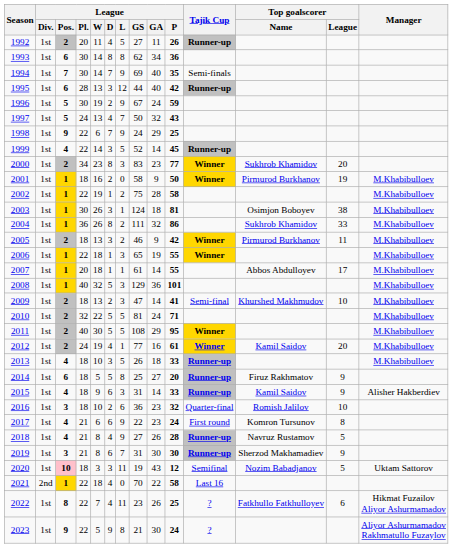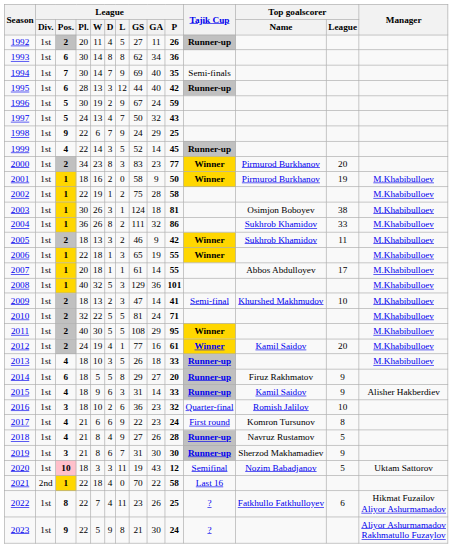 <table class="wikitable mw-collapsible mw-collapsed" align=center cellspacing="0" cellpadding="3" style="border:1px solid #AAAAAA;font-size:90%">
 <tr style="background:#efefef;">
 <th rowspan="2">Season</th>
 <th colspan="9">League</th>
 <th rowspan="2"><a href='#'>Tajik Cup</a></th>
 <th colspan="2">Top goalscorer</th>
 <th rowspan="2">Manager</th>
 </tr>
 <tr>
 <th>Div.</th>
 <th>Pos.</th>
 <th>Pl.</th>
 <th>W</th>
 <th>D</th>
 <th>L</th>
 <th>GS</th>
 <th>GA</th>
 <th>P</th>
 <th>Name</th>
 <th>League</th>
 </tr>
 <tr>
 <td align=center><a href='#'>1992</a></td>
 <td align=center>1st</td>
 <td style="text-align:center; background:silver;"><strong>2</strong></td>
 <td align=center>20</td>
 <td align=center>11</td>
 <td align=center>4</td>
 <td align=center>5</td>
 <td align=center>27</td>
 <td align=center>11</td>
 <td align=center><strong>26</strong></td>
 <td style="text-align:center; background:silver;"><strong>Runner-up</strong></td>
 <td align=center></td>
 <td align=center></td>
 <td align=center></td>
 </tr>
 <tr>
 <td align=center><a href='#'>1993</a></td>
 <td align=center>1st</td>
 <td align=center><strong>6</strong></td>
 <td align=center>30</td>
 <td align=center>14</td>
 <td align=center>8</td>
 <td align=center>8</td>
 <td align=center>62</td>
 <td align=center>34</td>
 <td align=center><strong>36</strong></td>
 <td align=center></td>
 <td align=center></td>
 <td align=center></td>
 <td align=center></td>
 </tr>
 <tr>
 <td align=center><a href='#'>1994</a></td>
 <td align=center>1st</td>
 <td align=center><strong>7</strong></td>
 <td align=center>30</td>
 <td align=center>14</td>
 <td align=center>7</td>
 <td align=center>9</td>
 <td align=center>69</td>
 <td align=center>40</td>
 <td align=center><strong>35</strong></td>
 <td align=center>Semi-finals</td>
 <td align=center></td>
 <td align=center></td>
 <td align=center></td>
 </tr>
 <tr>
 <td align=center><a href='#'>1995</a></td>
 <td align=center>1st</td>
 <td align=center><strong>6</strong></td>
 <td align=center>28</td>
 <td align=center>13</td>
 <td align=center>3</td>
 <td align=center>12</td>
 <td align=center>44</td>
 <td align=center>40</td>
 <td align=center><strong>42</strong></td>
 <td style="text-align:center; background:silver;"><strong>Runner-up</strong></td>
 <td align=center></td>
 <td align=center></td>
 <td align=center></td>
 </tr>
 <tr>
 <td align=center><a href='#'>1996</a></td>
 <td align=center>1st</td>
 <td align=center><strong>5</strong></td>
 <td align=center>30</td>
 <td align=center>19</td>
 <td align=center>2</td>
 <td align=center>9</td>
 <td align=center>67</td>
 <td align=center>24</td>
 <td align=center><strong>59</strong></td>
 <td align=center></td>
 <td align=center></td>
 <td align=center></td>
 <td align=center></td>
 </tr>
 <tr>
 <td align=center><a href='#'>1997</a></td>
 <td align=center>1st</td>
 <td align=center><strong>5</strong></td>
 <td align=center>24</td>
 <td align=center>13</td>
 <td align=center>4</td>
 <td align=center>7</td>
 <td align=center>50</td>
 <td align=center>32</td>
 <td align=center><strong>43</strong></td>
 <td align=center></td>
 <td align=center></td>
 <td align=center></td>
 <td align=center></td>
 </tr>
 <tr>
 <td align=center><a href='#'>1998</a></td>
 <td align=center>1st</td>
 <td align=center><strong>9</strong></td>
 <td align=center>22</td>
 <td align=center>6</td>
 <td align=center>7</td>
 <td align=center>9</td>
 <td align=center>24</td>
 <td align=center>29</td>
 <td align=center><strong>25</strong></td>
 <td align=center></td>
 <td align=center></td>
 <td align=center></td>
 <td align=center></td>
 </tr>
 <tr>
 <td align=center><a href='#'>1999</a></td>
 <td align=center>1st</td>
 <td align=center><strong>4</strong></td>
 <td align=center>22</td>
 <td align=center>14</td>
 <td align=center>3</td>
 <td align=center>5</td>
 <td align=center>52</td>
 <td align=center>14</td>
 <td align=center><strong>45</strong></td>
 <td style="text-align:center; background:silver;"><strong>Runner-up</strong></td>
 <td align=center></td>
 <td align=center></td>
 <td align=center></td>
 </tr>
 <tr>
 <td align=center><a href='#'>2000</a></td>
 <td align=center>1st</td>
 <td style="text-align:center; background:silver;"><strong>2</strong></td>
 <td align=center>34</td>
 <td align=center>23</td>
 <td align=center>8</td>
 <td align=center>3</td>
 <td align=center>83</td>
 <td align=center>23</td>
 <td align=center><strong>77</strong></td>
 <td style="text-align:center; background:gold;"><strong>Winner</strong></td>
-<td align=center> <a href='#'>Sukhrob Khamidov</a></td>
+<td align=center> <a href='#'>Pirmurod Burkhanov</a></td>
 <td align=center>20</td>
 <td align=center></td>
 </tr>
 <tr>
 <td align=center><a href='#'>2001</a></td>
 <td align=center>1st</td>
 <td style="text-align:center; background:gold;"><strong>1</strong></td>
 <td align=center>18</td>
 <td align=center>16</td>
 <td align=center>2</td>
 <td align=center>0</td>
 <td align=center>58</td>
 <td align=center>9</td>
 <td align=center><strong>50</strong></td>
 <td style="text-align:center; background:gold;"><strong>Winner</strong></td>
 <td align=center> <a href='#'>Pirmurod Burkhanov</a></td>
 <td align=center>19</td>
 <td align=center> <a href='#'>M.Khabibulloev</a></td>
 </tr>
 <tr>
 <td align=center><a href='#'>2002</a></td>
 <td align=center>1st</td>
 <td style="text-align:center; background:gold;"><strong>1</strong></td>
 <td align=center>22</td>
 <td align=center>19</td>
 <td align=center>1</td>
 <td align=center>2</td>
 <td align=center>75</td>
 <td align=center>28</td>
 <td align=center><strong>58</strong></td>
 <td align=center></td>
 <td align=center></td>
 <td align=center></td>
 <td align=center> <a href='#'>M.Khabibulloev</a></td>
 </tr>
 <tr>
 <td align=center><a href='#'>2003</a></td>
 <td align=center>1st</td>
 <td style="text-align:center; background:gold;"><strong>1</strong></td>
 <td align=center>30</td>
 <td align=center>26</td>
 <td align=center>3</td>
 <td align=center>1</td>
 <td align=center>124</td>
 <td align=center>18</td>
 <td align=center><strong>81</strong></td>
 <td align=center></td>
 <td align=center> Osimjon Boboyev</td>
 <td align=center>38</td>
 <td align=center> <a href='#'>M.Khabibulloev</a></td>
 </tr>
 <tr>
 <td align=center><a href='#'>2004</a></td>
 <td align=center>1st</td>
 <td style="text-align:center; background:gold;"><strong>1</strong></td>
 <td align=center>36</td>
 <td align=center>26</td>
 <td align=center>8</td>
 <td align=center>2</td>
 <td align=center>111</td>
 <td align=center>32</td>
 <td align=center><strong>86</strong></td>
 <td align=center></td>
 <td align=center> <a href='#'>Sukhrob Khamidov</a></td>
 <td align=center>33</td>
 <td align=center> <a href='#'>M.Khabibulloev</a></td>
 </tr>
 <tr>
 <td align=center><a href='#'>2005</a></td>
 <td align=center>1st</td>
 <td style="text-align:center; background:silver;"><strong>2</strong></td>
 <td align=center>18</td>
 <td align=center>13</td>
 <td align=center>3</td>
 <td align=center>2</td>
 <td align=center>46</td>
 <td align=center>9</td>
 <td align=center><strong>42</strong></td>
 <td style="text-align:center; background:gold;"><strong>Winner</strong></td>
-<td align=center> <a href='#'>Pirmurod Burkhanov</a></td>
+<td align=center> <a href='#'>Sukhrob Khamidov</a></td>
 <td align=center>11</td>
 <td align=center> <a href='#'>M.Khabibulloev</a></td>
 </tr>
 <tr>
 <td align=center><a href='#'>2006</a></td>
 <td align=center>1st</td>
 <td style="text-align:center; background:gold;"><strong>1</strong></td>
 <td align=center>22</td>
 <td align=center>18</td>
 <td align=center>1</td>
 <td align=center>3</td>
 <td align=center>65</td>
 <td align=center>19</td>
 <td align=center><strong>55</strong></td>
 <td style="text-align:center; background:gold;"><strong>Winner</strong></td>
 <td align=center></td>
 <td align=center></td>
 <td align=center> <a href='#'>M.Khabibulloev</a></td>
 </tr>
 <tr>
 <td align=center><a href='#'>2007</a></td>
 <td align=center>1st</td>
 <td style="text-align:center; background:gold;"><strong>1</strong></td>
 <td align=center>20</td>
 <td align=center>18</td>
 <td align=center>1</td>
 <td align=center>1</td>
 <td align=center>61</td>
 <td align=center>14</td>
 <td align=center><strong>55</strong></td>
 <td align=center></td>
 <td align=center> Abbos Abdulloyev</td>
 <td align=center>17</td>
 <td align=center> <a href='#'>M.Khabibulloev</a></td>
 </tr>
 <tr>
 <td align=center><a href='#'>2008</a></td>
 <td align=center>1st</td>
 <td style="text-align:center; background:gold;"><strong>1</strong></td>
 <td align=center>40</td>
 <td align=center>32</td>
 <td align=center>5</td>
 <td align=center>3</td>
 <td align=center>129</td>
 <td align=center>36</td>
 <td align=center><strong>101</strong></td>
 <td align=center></td>
 <td align=center></td>
 <td align=center></td>
 <td align=center> <a href='#'>M.Khabibulloev</a></td>
 </tr>
 <tr>
 <td align=center><a href='#'>2009</a></td>
 <td align=center>1st</td>
 <td style="text-align:center; background:silver;"><strong>2</strong></td>
 <td align=center>18</td>
 <td align=center>13</td>
 <td align=center>2</td>
 <td align=center>3</td>
 <td align=center>47</td>
 <td align=center>14</td>
 <td align=center><strong>41</strong></td>
 <td align=center><a href='#'>Semi-final</a></td>
 <td align=center> <a href='#'>Khurshed Makhmudov</a></td>
 <td align=center>10</td>
 <td align=center> <a href='#'>M.Khabibulloev</a></td>
 </tr>
 <tr>
 <td align=center><a href='#'>2010</a></td>
 <td align=center>1st</td>
 <td style="text-align:center; background:silver;"><strong>2</strong></td>
 <td align=center>32</td>
 <td align=center>22</td>
 <td align=center>5</td>
 <td align=center>5</td>
 <td align=center>81</td>
 <td align=center>24</td>
 <td align=center><strong>71</strong></td>
 <td align=center></td>
 <td align=center></td>
 <td align=center></td>
 <td align=center> <a href='#'>M.Khabibulloev</a></td>
 </tr>
 <tr>
 <td align=center><a href='#'>2011</a></td>
 <td align=center>1st</td>
 <td style="text-align:center; background:silver;"><strong>2</strong></td>
 <td align=center>40</td>
 <td align=center>30</td>
 <td align=center>5</td>
 <td align=center>5</td>
 <td align=center>108</td>
 <td align=center>29</td>
 <td align=center><strong>95</strong></td>
 <td style="text-align:center; background:gold;"><strong>Winner</strong></td>
 <td align=center></td>
 <td align=center></td>
 <td align=center> <a href='#'>M.Khabibulloev</a></td>
 </tr>
 <tr>
 <td align=center><a href='#'>2012</a></td>
 <td align=center>1st</td>
 <td style="text-align:center; background:silver;"><strong>2</strong></td>
 <td align=center>24</td>
 <td align=center>19</td>
 <td align=center>4</td>
 <td align=center>1</td>
 <td align=center>77</td>
 <td align=center>16</td>
 <td align=center><strong>61</strong></td>
 <td style="text-align:center; background:gold;"><strong><a href='#'>Winner</a></strong></td>
 <td align=center> <a href='#'>Kamil Saidov</a></td>
 <td align=center>20</td>
 <td align=center> <a href='#'>M.Khabibulloev</a></td>
 </tr>
 <tr>
 <td align=center><a href='#'>2013</a></td>
 <td align=center>1st</td>
 <td align=center><strong>4</strong></td>
 <td align=center>18</td>
 <td align=center>10</td>
 <td align=center>3</td>
 <td align=center>5</td>
 <td align=center>26</td>
 <td align=center>18</td>
 <td align=center><strong>33</strong></td>
 <td style="text-align:center; background:silver;"><strong><a href='#'>Runner-up</a></strong></td>
 <td align=center></td>
 <td align=center></td>
 <td align=center> <a href='#'>M.Khabibulloev</a></td>
 </tr>
 <tr>
 <td align=center><a href='#'>2014</a></td>
 <td align=center>1st</td>
 <td align=center><strong>6</strong></td>
 <td align=center>18</td>
 <td align=center>5</td>
 <td align=center>5</td>
 <td align=center>8</td>
-<td align=center>25</td>
+<td align=center>29</td>
 <td align=center>27</td>
 <td align=center><strong>20</strong></td>
 <td style="text-align:center; background:silver;"><strong><a href='#'>Runner-up</a></strong></td>
 <td align=center> Firuz Rakhmatov</td>
 <td align=center>9</td>
 <td align=center></td>
 </tr>
 <tr>
 <td align=center><a href='#'>2015</a></td>
 <td align=center>1st</td>
 <td align=center><strong>4</strong></td>
 <td align=center>18</td>
 <td align=center>9</td>
 <td align=center>6</td>
 <td align=center>3</td>
 <td align=center>31</td>
 <td align=center>14</td>
 <td align=center><strong>33</strong></td>
 <td style="text-align:center; background:silver;"><strong><a href='#'>Runner-up</a></strong></td>
 <td align=center> <a href='#'>Kamil Saidov</a></td>
 <td align=center>9</td>
 <td align=center> Alisher Hakberdiev</td>
 </tr>
 <tr>
 <td align=center><a href='#'>2016</a></td>
 <td align=center>1st</td>
 <td align=center><strong>3</strong></td>
 <td align=center>18</td>
 <td align=center>10</td>
 <td align=center>2</td>
 <td align=center>6</td>
 <td align=center>36</td>
 <td align=center>23</td>
 <td align=center><strong>32</strong></td>
 <td style="text-align:center"><a href='#'>Quarter-final</a></td>
 <td align=center> <a href='#'>Romish Jalilov</a></td>
 <td align=center>10</td>
 <td align=center></td>
 </tr>
 <tr>
 <td align=center><a href='#'>2017</a></td>
 <td align=center>1st</td>
 <td align=center><strong>4</strong></td>
 <td align=center>21</td>
 <td align=center>6</td>
 <td align=center>6</td>
 <td align=center>9</td>
 <td align=center>22</td>
 <td align=center>23</td>
 <td align=center><strong>24</strong></td>
 <td style="text-align:center"><a href='#'>First round</a></td>
 <td align=center> Komron Tursunov</td>
 <td align=center>8</td>
 <td align=center></td>
 </tr>
 <tr>
 <td align=center><a href='#'>2018</a></td>
 <td align=center>1st</td>
 <td align=center><strong>4</strong></td>
 <td align=center>21</td>
 <td align=center>8</td>
 <td align=center>4</td>
 <td align=center>9</td>
 <td align=center>27</td>
 <td align=center>26</td>
 <td align=center><strong>28</strong></td>
 <td style="text-align:center; background:silver;"><strong><a href='#'>Runner-up</a></strong></td>
 <td align=center> Navruz Rustamov</td>
 <td align=center>5</td>
 <td align=center></td>
 </tr>
 <tr>
 <td align=center><a href='#'>2019</a></td>
 <td align=center>1st</td>
 <td align=center><strong>3</strong></td>
 <td align=center>21</td>
 <td align=center>8</td>
 <td align=center>6</td>
 <td align=center>7</td>
 <td align=center>31</td>
 <td align=center>30</td>
 <td align=center><strong>30</strong></td>
 <td style="text-align:center; background:silver;"><strong><a href='#'>Runner-up</a></strong></td>
 <td align=center> Sherzod Makhamadiev</td>
 <td align=center>9</td>
 <td align=center></td>
 </tr>
 <tr>
 <td align=center><a href='#'>2020</a></td>
 <td align=center>1st</td>
 <td style="text-align:center; background:pink;"><strong>10</strong></td>
 <td align=center>18</td>
 <td align=center>3</td>
 <td align=center>3</td>
 <td align=center>11</td>
 <td align=center>19</td>
 <td align=center>43</td>
 <td align=center><strong>12</strong></td>
 <td align=center><a href='#'>Semifinal</a></td>
 <td align=center> <a href='#'>Nozim Babadjanov</a></td>
 <td align=center>5</td>
 <td align=center> Uktam Sattorov</td>
 </tr>
 <tr>
 <td align=center><a href='#'>2021</a></td>
 <td align=center>2nd</td>
 <td style="text-align:center; background:gold;"><strong>1</strong></td>
 <td align=center>22</td>
 <td align=center>18</td>
 <td align=center>4</td>
 <td align=center>0</td>
 <td align=center>70</td>
 <td align=center>22</td>
 <td align=center><strong>58</strong></td>
 <td align=center><a href='#'>Last 16</a></td>
 <td align=center></td>
 <td align=center></td>
 <td align=center></td>
 </tr>
 <tr>
 <td align=center><a href='#'>2022</a></td>
 <td align=center>1st</td>
 <td align=center><strong>8</strong></td>
 <td align=center>22</td>
 <td align=center>7</td>
 <td align=center>4</td>
 <td align=center>11</td>
 <td align=center>23</td>
 <td align=center>26</td>
 <td align=center><strong>25</strong></td>
 <td align=center><a href='#'>?</a></td>
 <td align=center> <a href='#'>Fatkhullo Fatkhulloyev</a></td>
 <td align=center>6</td>
 <td align=center> Hikmat Fuzailov <br>  <a href='#'>Aliyor Ashurmamadov</a></td>
 </tr>
 <tr>
 <td align=center><a href='#'>2023</a></td>
 <td align=center>1st</td>
 <td align=center><strong>9</strong></td>
 <td align=center>22</td>
 <td align=center>5</td>
 <td align=center>9</td>
 <td align=center>8</td>
 <td align=center>21</td>
 <td align=center>30</td>
 <td align=center><strong>24</strong></td>
 <td align=center><a href='#'>?</a></td>
 <td align=center></td>
 <td align=center></td>
 <td align=center> <a href='#'>Aliyor Ashurmamadov</a> <br>  <a href='#'>Rakhmatullo Fuzaylov</a></td>
 </tr>
 </table>
